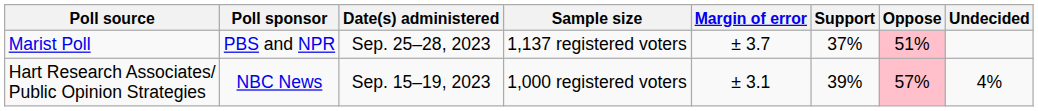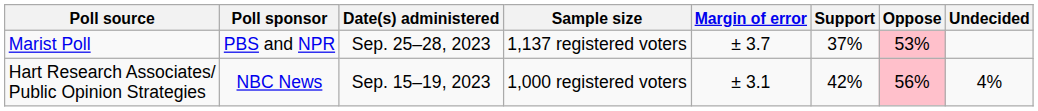 <table class="wikitable" style="font-size:90%; text-align:center;">
 <tr style="vertical-align:bottom; font-size:90%;">
 <th>Poll source</th>
 <th>Poll sponsor</th>
 <th>Date(s) administered</th>
 <th>Sample size</th>
 <th><a href='#'>Margin of&nbsp;error</a></th>
 <th>Support</th>
 <th>Oppose</th>
 <th>Undecided</th>
 </tr>
 <tr>
 <td align=left><a href='#'>Marist Poll</a></td>
 <td><a href='#'>PBS</a> and <a href='#'>NPR</a></td>
 <td>Sep. 25–28, 2023</td>
 <td>1,137 registered voters</td>
 <td>± 3.7</td>
 <td>37%</td>
-<td style="background: pink">51%</td>
+<td style="background: pink">53%</td>
 </tr>
 <tr>
 <td align=left>Hart Research Associates/<br>Public Opinion Strategies </td>
 <td><a href='#'>NBC News</a></td>
 <td>Sep. 15–19, 2023</td>
 <td>1,000 registered voters</td>
 <td>± 3.1</td>
-<td>39%</td>
-<td style="background: pink;">57%</td>
+<td>42%</td>
+<td style="background: pink;">56%</td>
 <td>4%</td>
 </tr>
 </table>
